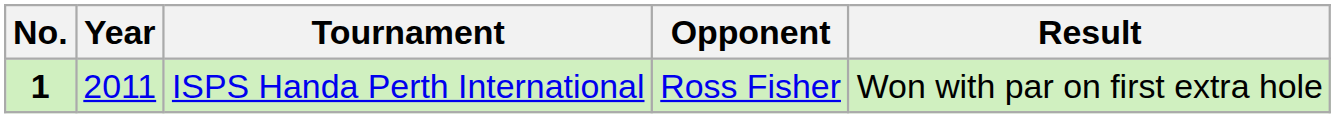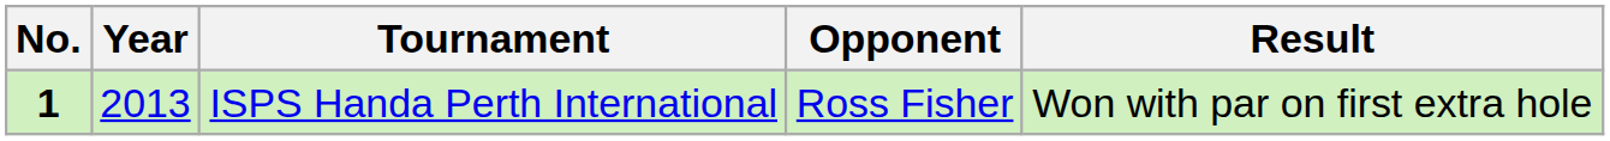 <table class="wikitable" style="font-size:95%;">
 <tr>
 <th>No.</th>
 <th>Year</th>
 <th>Tournament</th>
 <th>Opponent</th>
 <th>Result</th>
 </tr>
 <tr style="background:#D0F0C0;">
 <td align=center><strong>1</strong></td>
-<td><a href='#'>2011</a></td>
+<td><a href='#'>2013</a></td>
 <td><a href='#'>ISPS Handa Perth International</a></td>
 <td> <a href='#'>Ross Fisher</a></td>
 <td>Won with par on first extra hole</td>
 </tr>
 </table>
